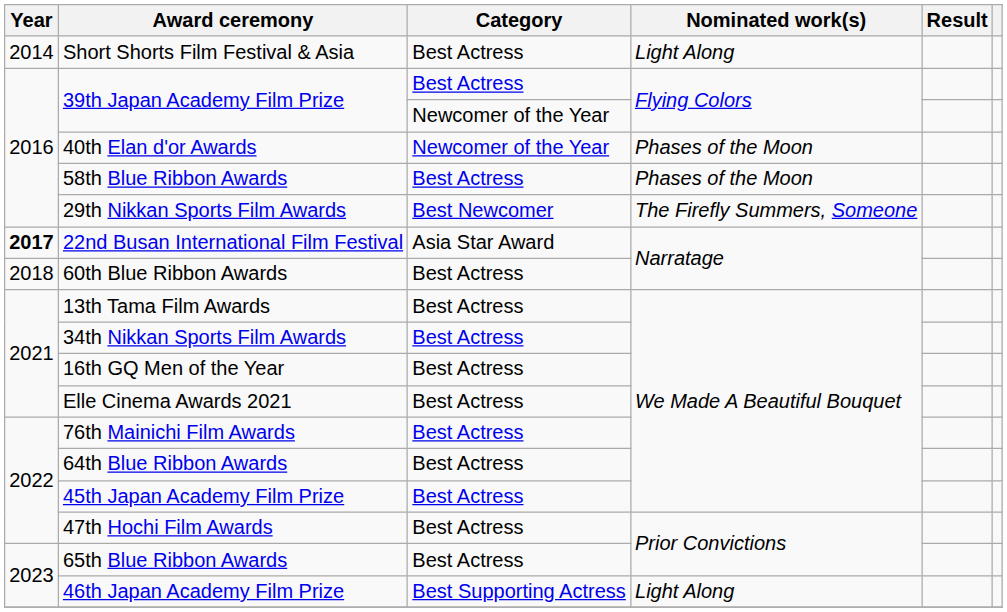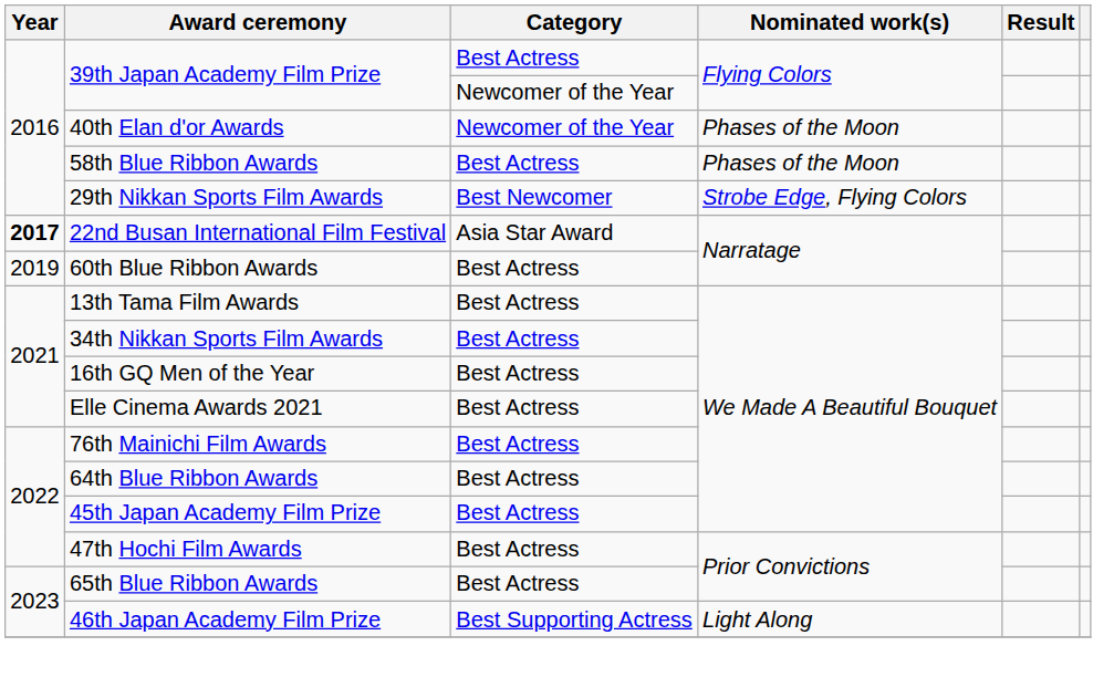 <table class="wikitable sortable plainrowheaders">
 <tr>
 <th scope="col">Year</th>
 <th scope="col">Award ceremony</th>
 <th scope="col">Category</th>
 <th scope="col">Nominated work(s)</th>
 <th scope="col">Result</th>
 <th scope="col" class="unsortable"></th>
-</tr>
-<tr>
-<td>2014</td>
-<td>Short Shorts Film Festival & Asia</td>
-<td>Best Actress</td>
-<td><em>Light Along</em></td>
-<td></td>
-<td></td>
 </tr>
 <tr>
 <td rowspan="5">2016</td>
 <td rowspan="2"><a href='#'>39th Japan Academy Film Prize</a></td>
 <td><a href='#'>Best Actress</a></td>
 <td rowspan="2"><em><a href='#'>Flying Colors</a></em></td>
 <td></td>
 <td></td>
 </tr>
 <tr>
 <td>Newcomer of the Year</td>
 <td></td>
 <td></td>
 </tr>
 <tr>
 <td>40th <a href='#'>Elan d'or Awards</a></td>
 <td><a href='#'>Newcomer of the Year</a></td>
 <td><em>Phases of the Moon</em></td>
 <td></td>
 <td></td>
 </tr>
 <tr>
 <td>58th <a href='#'>Blue Ribbon Awards</a></td>
 <td><a href='#'>Best Actress</a></td>
 <td><em>Phases of the Moon</em></td>
 <td></td>
 <td></td>
 </tr>
 <tr>
 <td>29th <a href='#'>Nikkan Sports Film Awards</a></td>
 <td><a href='#'>Best Newcomer</a></td>
-<td rowspan="1"><em>The Firefly Summers, <a href='#'>Someone</a></em></td>
+<td rowspan="1"><em><a href='#'>Strobe Edge</a>, Flying Colors</em></td>
 <td></td>
 <td></td>
 </tr>
 <tr>
 <td rowspan="1"><strong>2017</strong></td>
 <td rowspan="1"><a href='#'>22nd Busan International Film Festival</a></td>
 <td>Asia Star Award</td>
 <td rowspan="2"><em>Narratage</em></td>
 <td></td>
 <td></td>
 </tr>
 <tr>
-<td>2018</td>
+<td>2019</td>
 <td>60th Blue Ribbon Awards</td>
 <td>Best Actress</td>
 <td></td>
 <td></td>
 </tr>
 <tr>
 <td rowspan="4">2021</td>
 <td>13th Tama Film Awards</td>
 <td>Best Actress</td>
 <td rowspan="7"><em>We Made A Beautiful Bouquet</em></td>
 <td></td>
 <td></td>
 </tr>
 <tr>
 <td>34th <a href='#'>Nikkan Sports Film Awards</a></td>
 <td><a href='#'>Best Actress</a></td>
 <td></td>
 <td></td>
 </tr>
 <tr>
 <td>16th GQ Men of the Year</td>
 <td>Best Actress</td>
 <td></td>
 <td></td>
 </tr>
 <tr>
 <td>Elle Cinema Awards 2021</td>
 <td>Best Actress</td>
 <td></td>
 <td></td>
 </tr>
 <tr>
 <td rowspan="4">2022</td>
 <td>76th <a href='#'>Mainichi Film Awards</a></td>
 <td><a href='#'>Best Actress</a></td>
 <td></td>
 <td></td>
 </tr>
 <tr>
 <td>64th <a href='#'>Blue Ribbon Awards</a></td>
 <td>Best Actress</td>
 <td></td>
 <td></td>
 </tr>
 <tr>
 <td><a href='#'>45th Japan Academy Film Prize</a></td>
 <td><a href='#'>Best Actress</a></td>
 <td></td>
 <td></td>
 </tr>
 <tr>
 <td>47th <a href='#'>Hochi Film Awards</a></td>
 <td>Best Actress</td>
 <td rowspan="2"><em>Prior Convictions</em></td>
 <td></td>
 <td></td>
 </tr>
 <tr>
 <td rowspan="2">2023</td>
 <td>65th <a href='#'>Blue Ribbon Awards</a></td>
 <td>Best Actress</td>
 <td></td>
 <td></td>
 </tr>
 <tr>
 <td><a href='#'>46th Japan Academy Film Prize</a></td>
 <td><a href='#'>Best Supporting Actress</a></td>
 <td><em>Light Along</em></td>
 <td></td>
 <td></td>
 </tr>
 <tr>
 </tr>
 </table>
